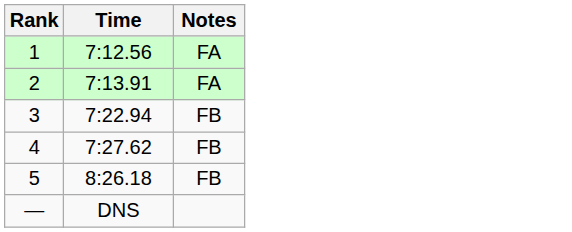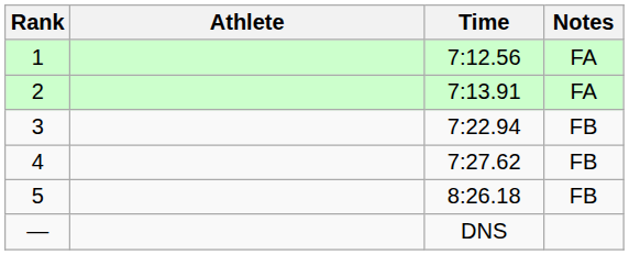 <table class=wikitable style="text-align:center">
 <tr>
 <th width=40>Rank</th>
+<th width=250>Athlete</th>
 <th width=80>Time</th>
 <th width=50>Notes</th>
 </tr>
 <tr bgcolor="ccffcc">
 <td>1</td>
+<td align=left></td>
 <td>7:12.56</td>
 <td>FA</td>
 </tr>
 <tr bgcolor="ccffcc">
 <td>2</td>
+<td align=left></td>
 <td>7:13.91</td>
 <td>FA</td>
 </tr>
 <tr>
 <td>3</td>
+<td align=left></td>
 <td>7:22.94</td>
 <td>FB</td>
 </tr>
 <tr>
 <td>4</td>
+<td align=left></td>
 <td>7:27.62</td>
 <td>FB</td>
 </tr>
 <tr>
 <td>5</td>
+<td align=left></td>
 <td>8:26.18</td>
 <td>FB</td>
 </tr>
 <tr>
 <td>—</td>
+<td align=left></td>
 <td>DNS</td>
 <td></td>
 </tr>
 </table>
